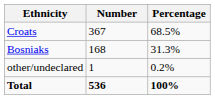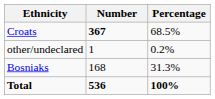 <table class="wikitable">
 <tr>
 <th width="100px">Ethnicity</th>
 <th width="80px">Number</th>
 <th width="80px">Percentage</th>
 </tr>
 <tr>
 <td><a href='#'>Croats</a></td>
-<td>367</td>
+<td><strong>367</strong></td>
 <td>68.5%</td>
+</tr>
+<tr>
+<td>other/undeclared</td>
+<td>1</td>
+<td>0.2%</td>
 </tr>
 <tr>
 <td><a href='#'>Bosniaks</a></td>
 <td>168</td>
 <td>31.3%</td>
 </tr>
 <tr>
-<td>other/undeclared</td>
-<td>1</td>
-<td>0.2%</td>
-</tr>
-<tr>
 <td><strong>Total</strong></td>
 <td><strong>536</strong></td>
 <td><strong>100%</strong></td>
 </tr>
 </table>
